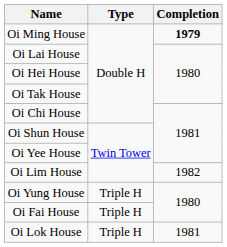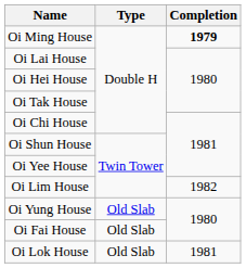 <table class="wikitable" style="text-align: center">
 <tr>
 <th>Name</th>
 <th>Type</th>
 <th>Completion</th>
 </tr>
 <tr>
 <td>Oi Ming House</td>
 <td rowspan="5">Double H</td>
 <td><strong>1979</strong></td>
 </tr>
 <tr>
 <td>Oi Lai House</td>
 <td rowspan="3">1980</td>
 </tr>
 <tr>
 <td>Oi Hei House</td>
 </tr>
 <tr>
 <td>Oi Tak House</td>
 </tr>
 <tr>
 <td>Oi Chi House</td>
 <td rowspan="3">1981</td>
 </tr>
 <tr>
 <td>Oi Shun House</td>
 <td rowspan="3"><a href='#'>Twin Tower</a></td>
 </tr>
 <tr>
 <td>Oi Yee House</td>
 </tr>
 <tr>
 <td>Oi Lim House</td>
 <td>1982</td>
 </tr>
 <tr>
 <td>Oi Yung House</td>
-<td>Triple H</td>
+<td><a href='#'>Old Slab</a></td>
 <td rowspan="2">1980</td>
 </tr>
 <tr>
 <td>Oi Fai House</td>
-<td>Triple H</td>
+<td>Old Slab</td>
 </tr>
 <tr>
 <td>Oi Lok House</td>
-<td>Triple H</td>
+<td>Old Slab</td>
 <td>1981</td>
 </tr>
 </table>
